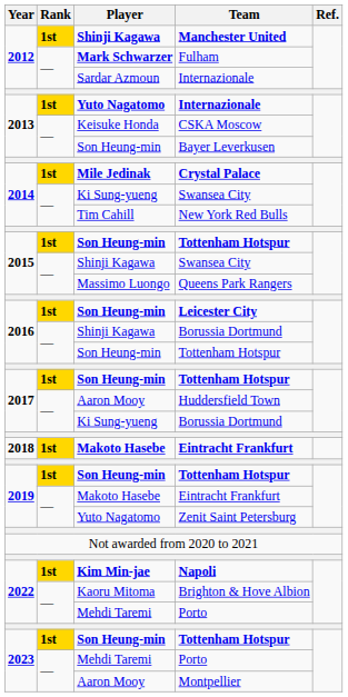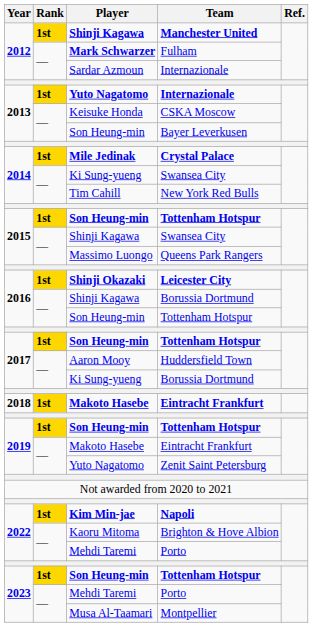 <table class="wikitable">
 <tr>
 <th>Year</th>
 <th>Rank</th>
 <th>Player</th>
 <th>Team</th>
 <th>Ref.</th>
 </tr>
 <tr>
 <td align="center" rowspan="3"><strong><a href='#'>2012</a></strong></td>
 <td scope=col style="background-color: gold"><strong>1st</strong></td>
 <td> <strong><a href='#'>Shinji Kagawa</a></strong></td>
 <td> <strong><a href='#'>Manchester United</a></strong></td>
 <td rowspan="3"></td>
 </tr>
 <tr>
 <td scope=col rowspan="2">—</td>
 <td><strong> <a href='#'>Mark Schwarzer</a></strong></td>
 <td> <a href='#'>Fulham</a></td>
 </tr>
 <tr>
 <td> <a href='#'>Sardar Azmoun</a></td>
 <td> <a href='#'>Internazionale</a></td>
 </tr>
 <tr>
 <th colspan="5"></th>
 </tr>
 <tr>
 <td align="center" rowspan="3"><strong>2013</strong></td>
 <td scope=col style="background-color: gold"><strong>1st</strong></td>
 <td> <strong><a href='#'>Yuto Nagatomo</a></strong></td>
 <td> <strong><a href='#'>Internazionale</a></strong></td>
 <td rowspan="3"></td>
 </tr>
 <tr>
 <td scope=col rowspan="2">—</td>
 <td> <a href='#'>Keisuke Honda</a></td>
 <td> <a href='#'>CSKA Moscow</a></td>
 </tr>
 <tr>
 <td> <a href='#'>Son Heung-min</a></td>
 <td> <a href='#'>Bayer Leverkusen</a></td>
 </tr>
 <tr>
 <th colspan="5"></th>
 </tr>
 <tr>
 <td align="center" rowspan="3"><strong><a href='#'>2014</a></strong></td>
 <td scope=col style="background-color: gold"><strong>1st</strong></td>
 <td> <strong><a href='#'>Mile Jedinak</a></strong></td>
 <td> <strong><a href='#'>Crystal Palace</a></strong></td>
 <td rowspan="3"></td>
 </tr>
 <tr>
 <td scope=col rowspan="2">—</td>
 <td> <a href='#'>Ki Sung-yueng</a></td>
 <td> <a href='#'>Swansea City</a></td>
 </tr>
 <tr>
 <td> <a href='#'>Tim Cahill</a></td>
 <td> <a href='#'>New York Red Bulls</a></td>
 </tr>
 <tr>
 <th colspan="5"></th>
 </tr>
 <tr>
 <td align="center" rowspan="3"><strong>2015</strong></td>
 <td scope=col style="background-color: gold"><strong>1st</strong></td>
 <td> <strong><a href='#'>Son Heung-min</a></strong></td>
 <td> <strong><a href='#'>Tottenham Hotspur</a></strong></td>
 <td rowspan="3"></td>
 </tr>
 <tr>
 <td scope=col rowspan="2">—</td>
 <td> <a href='#'>Shinji Kagawa</a></td>
 <td> <a href='#'>Swansea City</a></td>
 </tr>
 <tr>
 <td> <a href='#'>Massimo Luongo</a></td>
 <td> <a href='#'>Queens Park Rangers</a></td>
 </tr>
 <tr>
 <th colspan="5"></th>
 </tr>
 <tr>
 <td align="center" rowspan="3"><strong>2016</strong></td>
 <td scope=col style="background-color: gold"><strong>1st</strong></td>
-<td> <strong><a href='#'>Son Heung-min</a></strong></td>
+<td> <strong><a href='#'>Shinji Okazaki</a></strong></td>
 <td> <strong><a href='#'>Leicester City</a></strong></td>
 <td rowspan="3"></td>
 </tr>
 <tr>
 <td scope=col rowspan="2">—</td>
 <td> <a href='#'>Shinji Kagawa</a></td>
 <td> <a href='#'>Borussia Dortmund</a></td>
 </tr>
 <tr>
 <td> <a href='#'>Son Heung-min</a></td>
 <td> <a href='#'>Tottenham Hotspur</a></td>
 </tr>
 <tr>
 <th colspan="5"></th>
 </tr>
 <tr>
 <td align="center" rowspan="3"><strong>2017</strong></td>
 <td scope=col style="background-color: gold"><strong>1st</strong></td>
 <td> <strong><a href='#'>Son Heung-min</a></strong></td>
 <td> <strong><a href='#'>Tottenham Hotspur</a></strong></td>
 <td rowspan="3"></td>
 </tr>
 <tr>
 <td scope=col rowspan="2">—</td>
 <td> <a href='#'>Aaron Mooy</a></td>
 <td> <a href='#'>Huddersfield Town</a></td>
 </tr>
 <tr>
 <td> <a href='#'>Ki Sung-yueng</a></td>
 <td> <a href='#'>Borussia Dortmund</a></td>
 </tr>
 <tr>
 <th colspan="5"></th>
 </tr>
 <tr>
 <td align="center"><strong>2018</strong></td>
 <td scope=col style="background-color: gold"><strong>1st</strong></td>
 <td> <strong><a href='#'>Makoto Hasebe</a></strong></td>
 <td> <strong><a href='#'>Eintracht Frankfurt</a></strong></td>
 <td></td>
 </tr>
 <tr>
 <th colspan="5"></th>
 </tr>
 <tr>
 <td align="center" rowspan="3"><strong><a href='#'>2019</a></strong></td>
 <td scope=col style="background-color: gold"><strong>1st</strong></td>
 <td> <strong><a href='#'>Son Heung-min</a></strong></td>
 <td> <strong><a href='#'>Tottenham Hotspur</a></strong></td>
 <td rowspan="3"></td>
 </tr>
 <tr>
 <td scope=col rowspan="2">—</td>
 <td> <a href='#'>Makoto Hasebe</a></td>
 <td> <a href='#'>Eintracht Frankfurt</a></td>
 </tr>
 <tr>
 <td> <a href='#'>Yuto Nagatomo</a></td>
 <td> <a href='#'>Zenit Saint Petersburg</a></td>
 </tr>
 <tr>
 <th colspan="5"></th>
 </tr>
 <tr>
 <td align="center" colspan="5">Not awarded from 2020 to 2021</td>
 </tr>
 <tr>
 <th colspan="5"></th>
 </tr>
 <tr>
 <td align="center" rowspan="3"><strong><a href='#'>2022</a></strong></td>
 <td scope=col style="background-color: gold"><strong>1st</strong></td>
 <td> <strong><a href='#'>Kim Min-jae</a></strong></td>
 <td> <strong><a href='#'>Napoli</a></strong></td>
 <td rowspan="3"></td>
 </tr>
 <tr>
 <td scope=col rowspan="2">—</td>
 <td> <a href='#'>Kaoru Mitoma</a></td>
 <td> <a href='#'>Brighton & Hove Albion</a></td>
 </tr>
 <tr>
 <td> <a href='#'>Mehdi Taremi</a></td>
 <td> <a href='#'>Porto</a></td>
 </tr>
 <tr>
 <th colspan="5"></th>
 </tr>
 <tr>
 <td align="center" rowspan="3"><strong><a href='#'>2023</a></strong></td>
 <td scope=col style="background-color: gold"><strong>1st</strong></td>
 <td> <strong><a href='#'>Son Heung-min</a></strong></td>
 <td> <strong><a href='#'>Tottenham Hotspur</a></strong></td>
 <td rowspan="3"></td>
 </tr>
 <tr>
 <td scope=col rowspan="2">—</td>
 <td> <a href='#'>Mehdi Taremi</a></td>
 <td> <a href='#'>Porto</a></td>
 </tr>
 <tr>
-<td> <a href='#'>Aaron Mooy</a></td>
+<td> <a href='#'>Musa Al-Taamari</a></td>
 <td> <a href='#'>Montpellier</a></td>
 </tr>
 </table>
